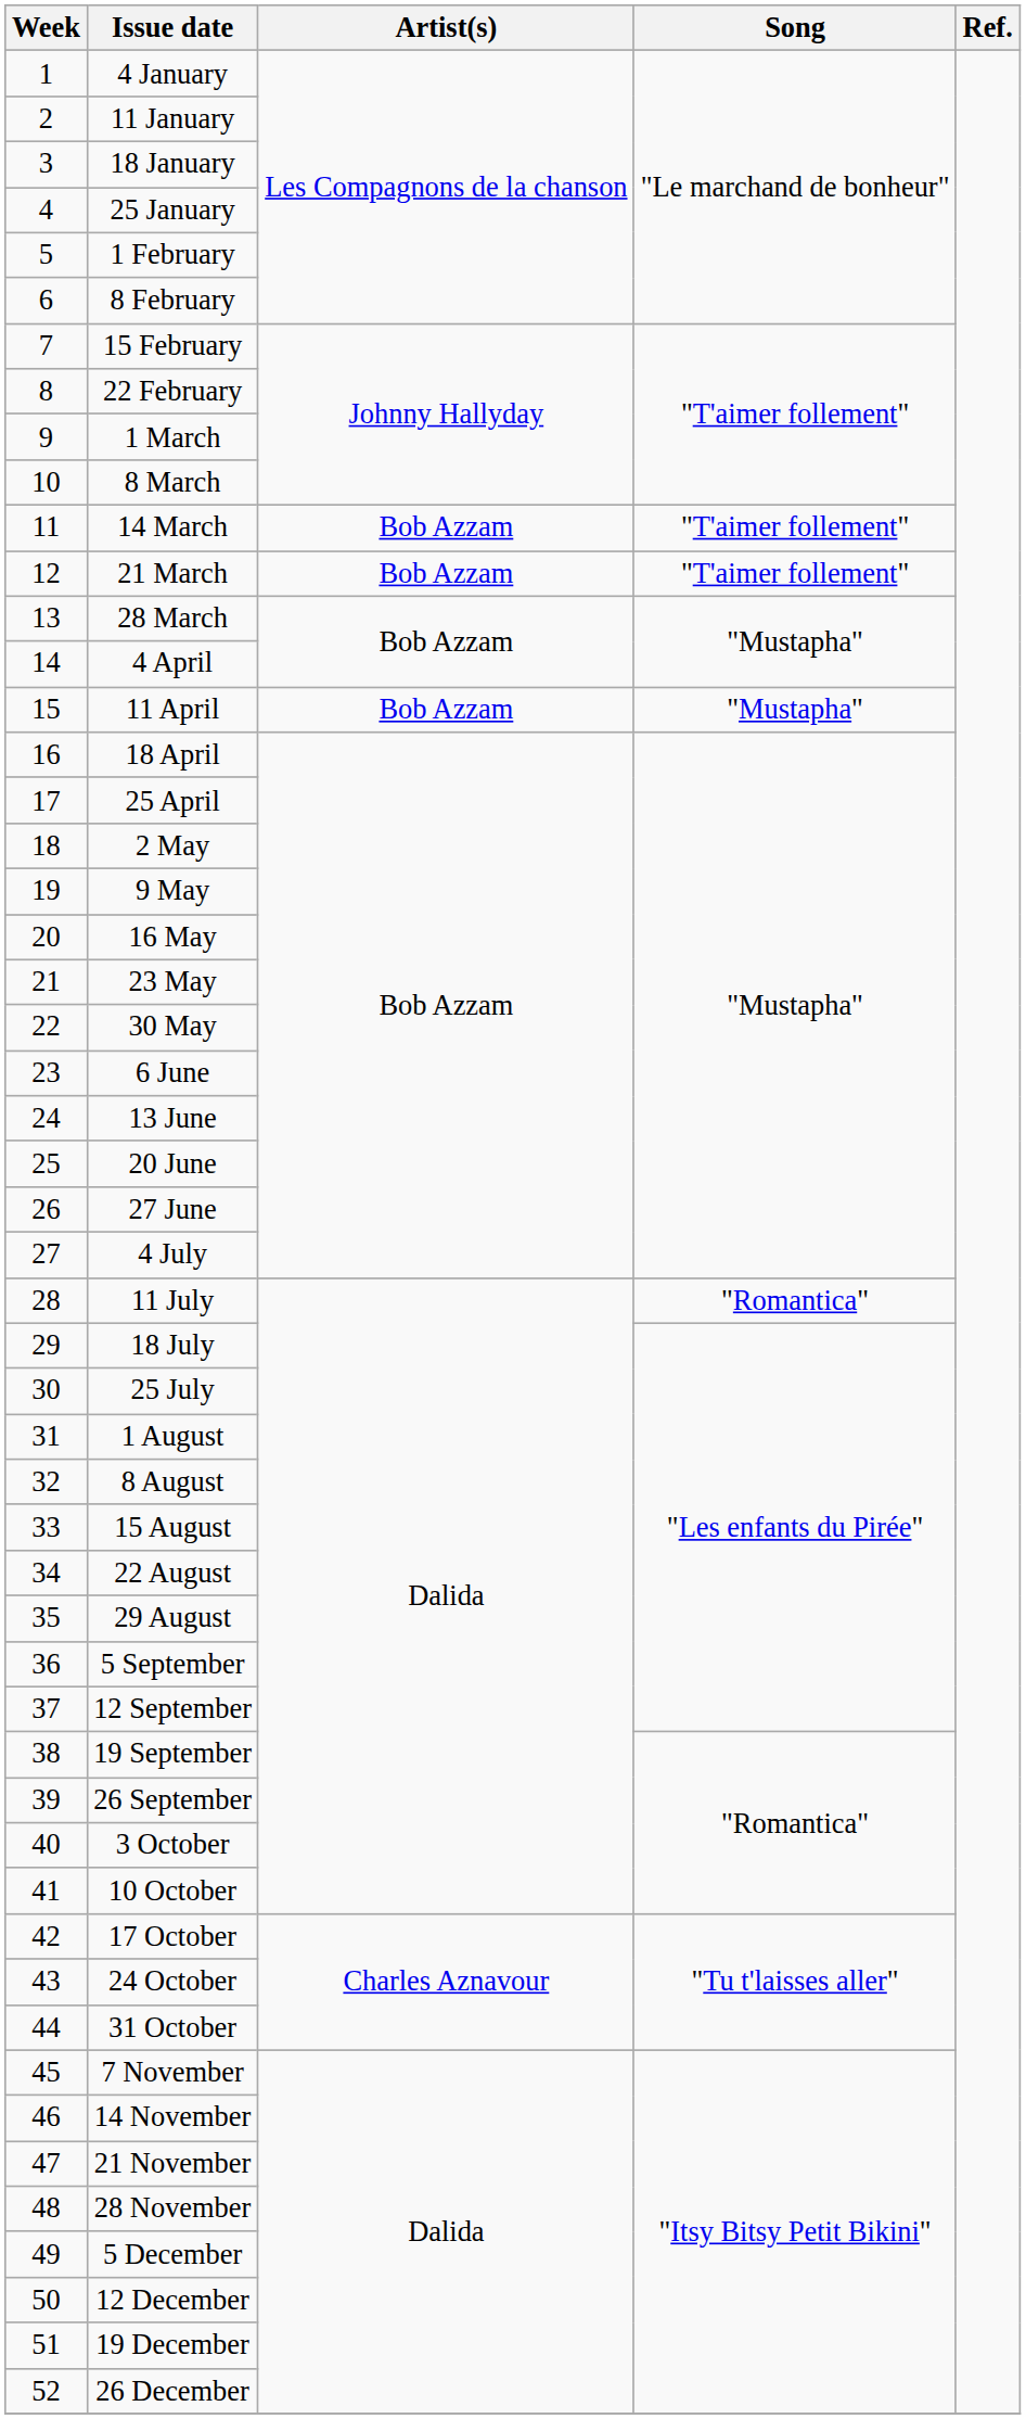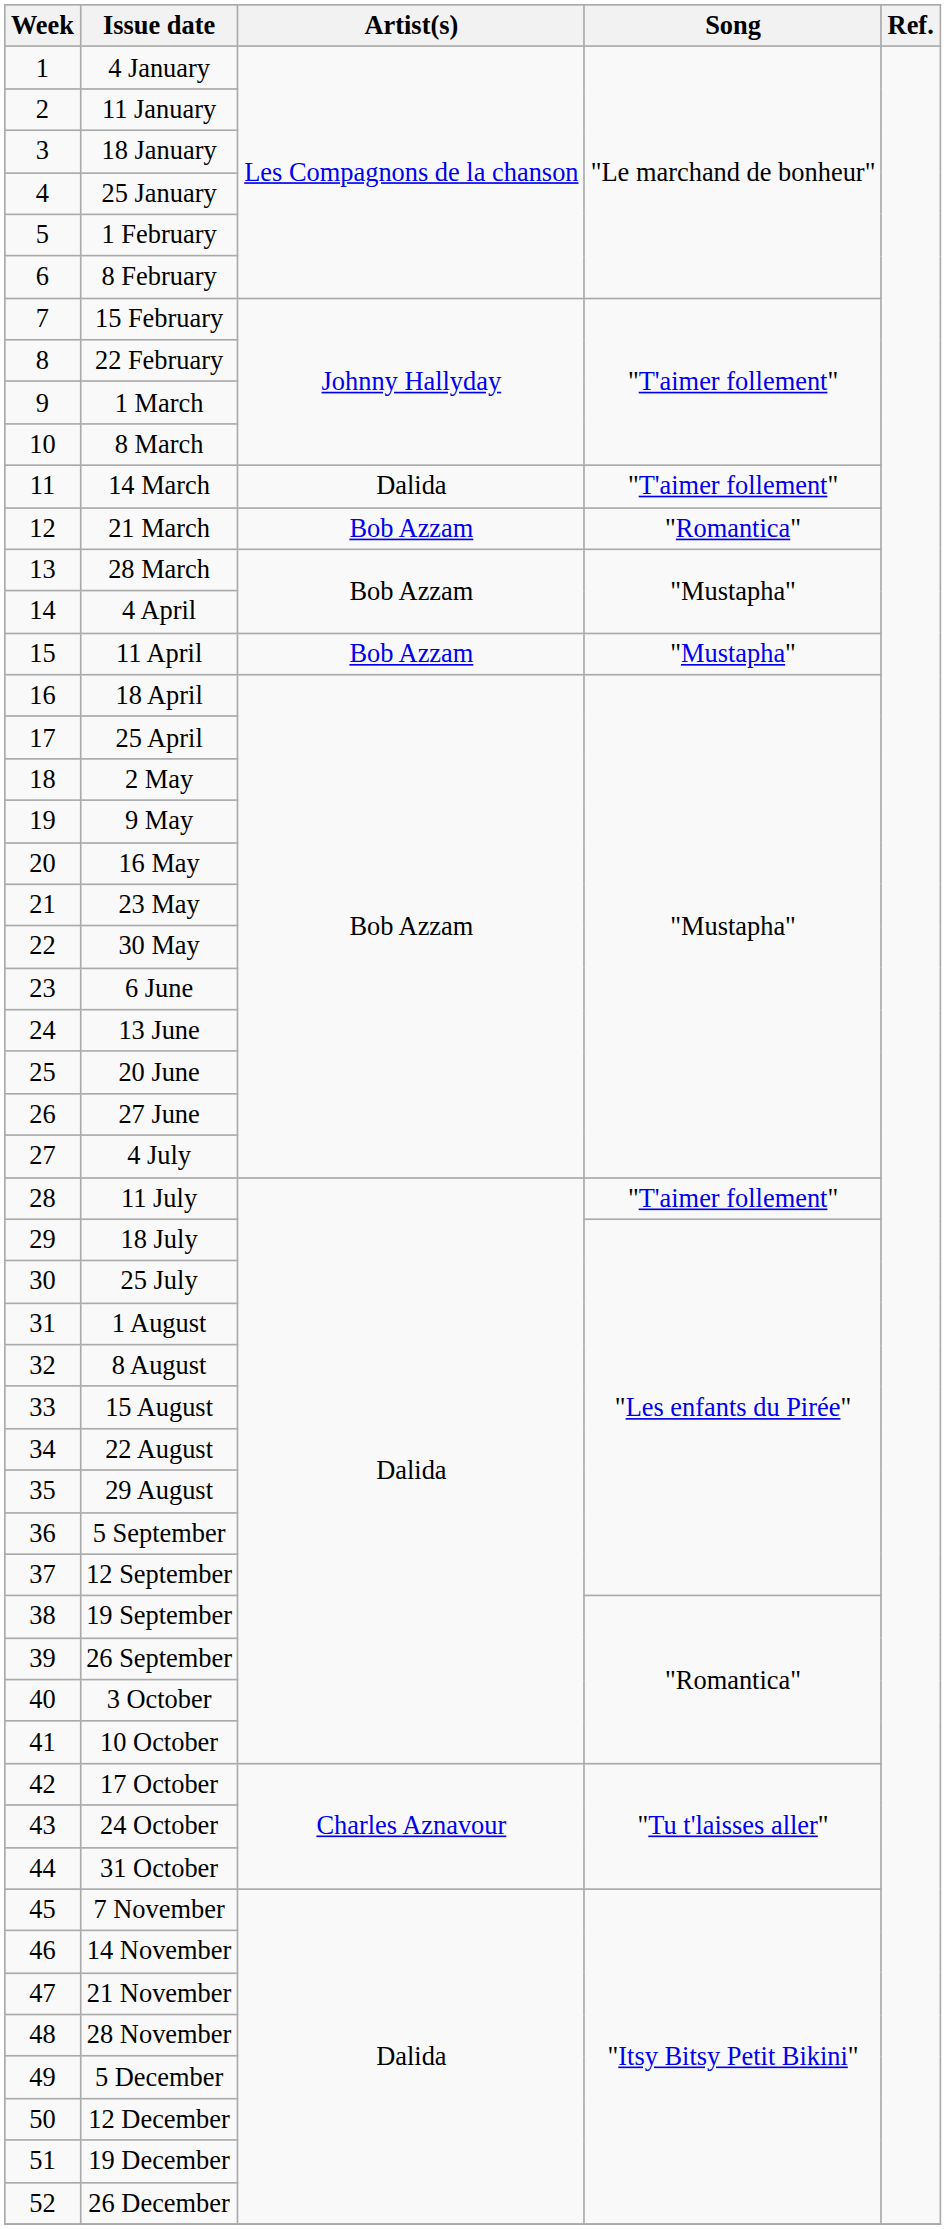 <table class="wikitable plainrowheaders" style="text-align: center">
 <tr>
 <th>Week</th>
 <th>Issue date</th>
 <th>Artist(s)</th>
 <th>Song</th>
 <th>Ref.</th>
 </tr>
 <tr>
 <td>1</td>
 <td>4 January</td>
 <td rowspan="6"><a href='#'>Les Compagnons de la chanson</a></td>
 <td rowspan="6">"Le marchand de bonheur"</td>
 <td rowspan="52"></td>
 </tr>
 <tr>
 <td>2</td>
 <td>11 January</td>
 </tr>
 <tr>
 <td>3</td>
 <td>18 January</td>
 </tr>
 <tr>
 <td>4</td>
 <td>25 January</td>
 </tr>
 <tr>
 <td>5</td>
 <td>1 February</td>
 </tr>
 <tr>
 <td>6</td>
 <td>8 February</td>
 </tr>
 <tr>
 <td>7</td>
 <td>15 February</td>
 <td rowspan="4"><a href='#'>Johnny Hallyday</a></td>
 <td rowspan="4">"<a href='#'>T'aimer follement</a>"</td>
 </tr>
 <tr>
 <td>8</td>
 <td>22 February</td>
 </tr>
 <tr>
 <td>9</td>
 <td>1 March</td>
 </tr>
 <tr>
 <td>10</td>
 <td>8 March</td>
 </tr>
 <tr>
 <td>11</td>
 <td>14 March</td>
-<td rowspan="1"><a href='#'>Bob Azzam</a></td>
+<td rowspan="1">Dalida</td>
 <td rowspan="1">"<a href='#'>T'aimer follement</a>"</td>
 </tr>
 <tr>
 <td>12</td>
 <td>21 March</td>
 <td rowspan="1"><a href='#'>Bob Azzam</a></td>
-<td rowspan="1">"<a href='#'>T'aimer follement</a>"</td>
+<td rowspan="1">"<a href='#'>Romantica</a>"</td>
 </tr>
 <tr>
 <td>13</td>
 <td>28 March</td>
 <td rowspan="2">Bob Azzam</td>
 <td rowspan="2">"Mustapha"</td>
 </tr>
 <tr>
 <td>14</td>
 <td>4 April</td>
 </tr>
 <tr>
 <td>15</td>
 <td>11 April</td>
 <td rowspan="1"><a href='#'>Bob Azzam</a></td>
 <td rowspan="1">"<a href='#'>Mustapha</a>"</td>
 </tr>
 <tr>
 <td>16</td>
 <td>18 April</td>
 <td rowspan="12">Bob Azzam</td>
 <td rowspan="12">"Mustapha"</td>
 </tr>
 <tr>
 <td>17</td>
 <td>25 April</td>
 </tr>
 <tr>
 <td>18</td>
 <td>2 May</td>
 </tr>
 <tr>
 <td>19</td>
 <td>9 May</td>
 </tr>
 <tr>
 <td>20</td>
 <td>16 May</td>
 </tr>
 <tr>
 <td>21</td>
 <td>23 May</td>
 </tr>
 <tr>
 <td>22</td>
 <td>30 May</td>
 </tr>
 <tr>
 <td>23</td>
 <td>6 June</td>
 </tr>
 <tr>
 <td>24</td>
 <td>13 June</td>
 </tr>
 <tr>
 <td>25</td>
 <td>20 June</td>
 </tr>
 <tr>
 <td>26</td>
 <td>27 June</td>
 </tr>
 <tr>
 <td>27</td>
 <td>4 July</td>
 </tr>
 <tr>
 <td>28</td>
 <td>11 July</td>
 <td rowspan="14">Dalida</td>
-<td rowspan="1">"<a href='#'>Romantica</a>"</td>
+<td rowspan="1">"<a href='#'>T'aimer follement</a>"</td>
 </tr>
 <tr>
 <td>29</td>
 <td>18 July</td>
 <td rowspan="9">"<a href='#'>Les enfants du Pirée</a>"</td>
 </tr>
 <tr>
 <td>30</td>
 <td>25 July</td>
 </tr>
 <tr>
 <td>31</td>
 <td>1 August</td>
 </tr>
 <tr>
 <td>32</td>
 <td>8 August</td>
 </tr>
 <tr>
 <td>33</td>
 <td>15 August</td>
 </tr>
 <tr>
 <td>34</td>
 <td>22 August</td>
 </tr>
 <tr>
 <td>35</td>
 <td>29 August</td>
 </tr>
 <tr>
 <td>36</td>
 <td>5 September</td>
 </tr>
 <tr>
 <td>37</td>
 <td>12 September</td>
 </tr>
 <tr>
 <td>38</td>
 <td>19 September</td>
 <td rowspan="4">"Romantica"</td>
 </tr>
 <tr>
 <td>39</td>
 <td>26 September</td>
 </tr>
 <tr>
 <td>40</td>
 <td>3 October</td>
 </tr>
 <tr>
 <td>41</td>
 <td>10 October</td>
 </tr>
 <tr>
 <td>42</td>
 <td>17 October</td>
 <td rowspan="3"><a href='#'>Charles Aznavour</a></td>
 <td rowspan="3">"<a href='#'>Tu t'laisses aller</a>"</td>
 </tr>
 <tr>
 <td>43</td>
 <td>24 October</td>
 </tr>
 <tr>
 <td>44</td>
 <td>31 October</td>
 </tr>
 <tr>
 <td>45</td>
 <td>7 November</td>
 <td rowspan="8">Dalida</td>
 <td rowspan="8">"<a href='#'>Itsy Bitsy Petit Bikini</a>"</td>
 </tr>
 <tr>
 <td>46</td>
 <td>14 November</td>
 </tr>
 <tr>
 <td>47</td>
 <td>21 November</td>
 </tr>
 <tr>
 <td>48</td>
 <td>28 November</td>
 </tr>
 <tr>
 <td>49</td>
 <td>5 December</td>
 </tr>
 <tr>
 <td>50</td>
 <td>12 December</td>
 </tr>
 <tr>
 <td>51</td>
 <td>19 December</td>
 </tr>
 <tr>
 <td>52</td>
 <td>26 December</td>
 </tr>
 <tr>
 </tr>
 </table>
